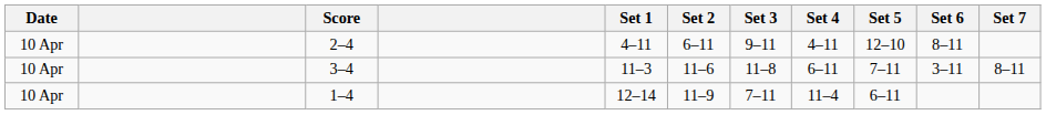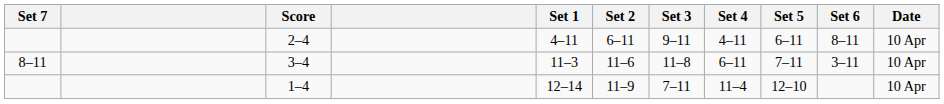 <table class="wikitable" style="text-align: center; font-size:90% ">
 <tr>
-<th width="60">Date</th>
+<th width="50">Set 7</th>
 <th align="right" width="200"></th>
 <th width="60">Score</th>
 <th align="left" width="200"></th>
 <th width="50">Set 1</th>
 <th width="50">Set 2</th>
 <th width="50">Set 3</th>
 <th width="50">Set 4</th>
 <th width="50">Set 5</th>
 <th width="50">Set 6</th>
-<th width="50">Set 7</th>
+<th width="60">Date</th>
 </tr>
 <tr>
-<td>10 Apr</td>
+<td></td>
 <td align=left></td>
 <td align=center>2–4</td>
 <td align=left><strong></strong></td>
 <td>4–11</td>
 <td>6–11</td>
 <td>9–11</td>
 <td>4–11</td>
-<td>12–10</td>
+<td>6–11</td>
 <td>8–11</td>
-<td></td>
+<td>10 Apr</td>
 </tr>
 <tr>
-<td>10 Apr</td>
+<td>8–11</td>
 <td align=left></td>
 <td align=center>3–4</td>
 <td align=left><strong></strong></td>
 <td>11–3</td>
 <td>11–6</td>
 <td>11–8</td>
 <td>6–11</td>
 <td>7–11</td>
 <td>3–11</td>
-<td>8–11</td>
+<td>10 Apr</td>
 </tr>
 <tr>
-<td>10 Apr</td>
+<td></td>
 <td align=left></td>
 <td align=center>1–4</td>
 <td align=left><strong></strong></td>
 <td>12–14</td>
 <td>11–9</td>
 <td>7–11</td>
 <td>11–4</td>
-<td>6–11</td>
+<td>12–10</td>
 <td></td>
-<td></td>
+<td>10 Apr</td>
 </tr>
 </table>
